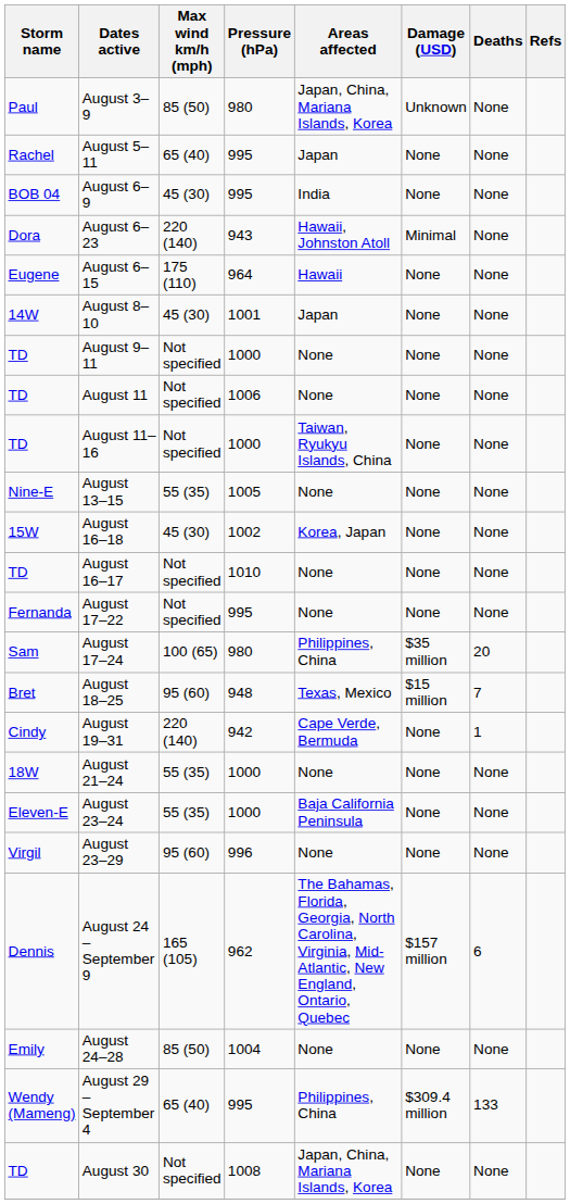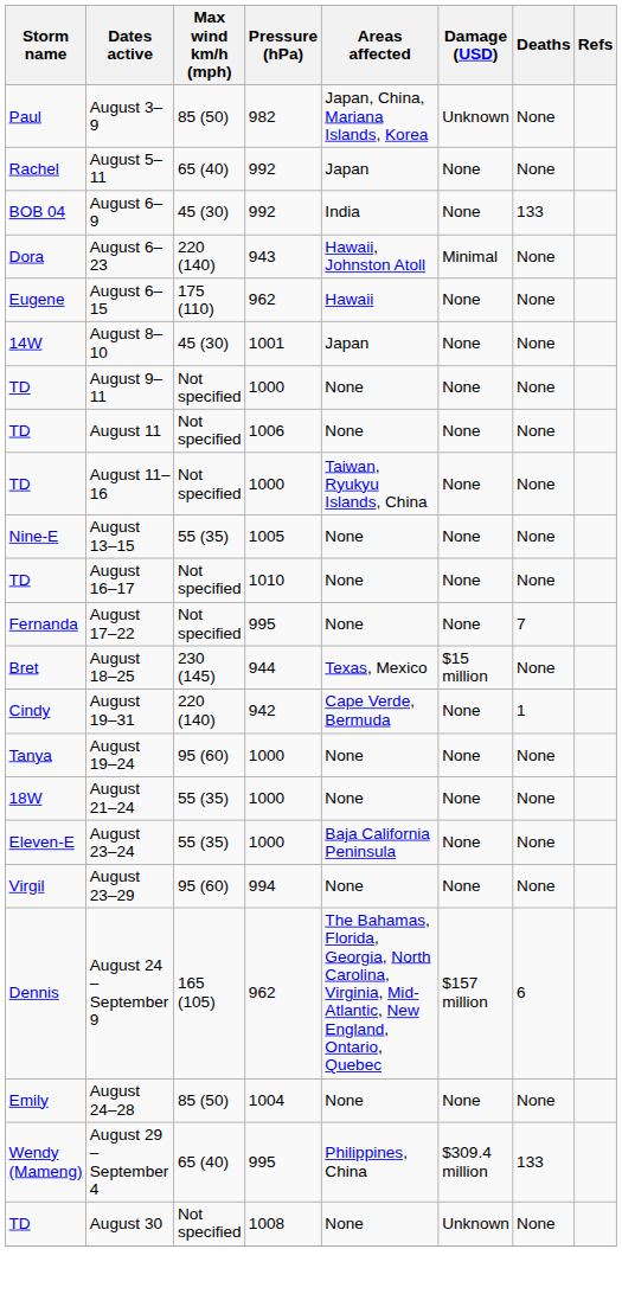 <table class="wikitable sortable">
 <tr>
 <th width="5%">Storm name</th>
 <th width="15%">Dates active</th>
 <th width="10%">Max wind<br>km/h (mph)</th>
 <th width="5%">Pressure<br>(hPa)</th>
 <th width="30%">Areas affected</th>
 <th width="10%">Damage<br>(<a href='#'>USD</a>)</th>
 <th width="5%">Deaths</th>
 <th width="5%">Refs</th>
 </tr>
 <tr>
 <td><a href='#'>Paul</a></td>
 <td>August 3–9</td>
 <td>85 (50)</td>
-<td>980</td>
+<td>982</td>
 <td>Japan, China, <a href='#'>Mariana Islands</a>, <a href='#'>Korea</a></td>
 <td>Unknown</td>
 <td>None</td>
 <td></td>
 </tr>
 <tr>
 <td><a href='#'>Rachel</a></td>
 <td>August 5–11</td>
 <td>65 (40)</td>
-<td>995</td>
+<td>992</td>
 <td>Japan</td>
 <td>None</td>
 <td>None</td>
 <td></td>
 </tr>
 <tr>
 <td><a href='#'>BOB 04</a></td>
 <td>August 6–9</td>
 <td>45 (30)</td>
-<td>995</td>
+<td>992</td>
 <td>India</td>
 <td>None</td>
-<td>None</td>
+<td>133</td>
 <td></td>
 </tr>
 <tr>
 <td><a href='#'>Dora</a></td>
 <td>August 6–23</td>
 <td>220 (140)</td>
 <td>943</td>
 <td><a href='#'>Hawaii</a>, <a href='#'>Johnston Atoll</a></td>
 <td>Minimal</td>
 <td>None</td>
 <td></td>
 </tr>
 <tr>
 <td><a href='#'>Eugene</a></td>
 <td>August 6–15</td>
 <td>175 (110)</td>
-<td>964</td>
+<td>962</td>
 <td><a href='#'>Hawaii</a></td>
 <td>None</td>
 <td>None</td>
 <td></td>
 </tr>
 <tr>
 <td><a href='#'>14W</a></td>
 <td>August 8–10</td>
 <td>45 (30)</td>
 <td>1001</td>
 <td>Japan</td>
 <td>None</td>
 <td>None</td>
 <td></td>
 </tr>
 <tr>
 <td><a href='#'>TD</a></td>
 <td>August 9–11</td>
 <td>Not specified</td>
 <td>1000</td>
 <td>None</td>
 <td>None</td>
 <td>None</td>
 <td></td>
 </tr>
 <tr>
 <td><a href='#'>TD</a></td>
 <td>August 11</td>
 <td>Not specified</td>
 <td>1006</td>
 <td>None</td>
 <td>None</td>
 <td>None</td>
 <td></td>
 </tr>
 <tr>
 <td><a href='#'>TD</a></td>
 <td>August 11–16</td>
 <td>Not specified</td>
 <td>1000</td>
 <td><a href='#'>Taiwan</a>, <a href='#'>Ryukyu Islands</a>, China</td>
 <td>None</td>
 <td>None</td>
 <td></td>
 </tr>
 <tr>
 <td><a href='#'>Nine-E</a></td>
 <td>August 13–15</td>
 <td>55 (35)</td>
 <td>1005</td>
 <td>None</td>
 <td>None</td>
 <td>None</td>
 <td></td>
 </tr>
 <tr>
-<td><a href='#'>15W</a></td>
-<td>August 16–18</td>
-<td>45 (30)</td>
-<td>1002</td>
-<td><a href='#'>Korea</a>, Japan</td>
-<td>None</td>
-<td>None</td>
-<td></td>
-</tr>
-<tr>
 <td><a href='#'>TD</a></td>
 <td>August 16–17</td>
 <td>Not specified</td>
 <td>1010</td>
 <td>None</td>
 <td>None</td>
 <td>None</td>
 <td></td>
 </tr>
 <tr>
 <td><a href='#'>Fernanda</a></td>
 <td>August 17–22</td>
 <td>Not specified</td>
 <td>995</td>
 <td>None</td>
 <td>None</td>
-<td>None</td>
-<td></td>
-</tr>
-<tr>
-<td><a href='#'>Sam</a></td>
-<td>August 17–24</td>
-<td>100 (65)</td>
-<td>980</td>
-<td><a href='#'>Philippines</a>, China</td>
-<td>$35 million</td>
-<td>20</td>
+<td>7</td>
 <td></td>
 </tr>
 <tr>
 <td><a href='#'>Bret</a></td>
 <td>August 18–25</td>
-<td>95 (60)</td>
-<td>948</td>
+<td>230 (145)</td>
+<td>944</td>
 <td><a href='#'>Texas</a>, Mexico</td>
 <td>$15 million</td>
-<td>7</td>
+<td>None</td>
 <td></td>
 </tr>
 <tr>
 <td><a href='#'>Cindy</a></td>
 <td>August 19–31</td>
 <td>220 (140)</td>
 <td>942</td>
 <td><a href='#'>Cape Verde</a>, <a href='#'>Bermuda</a></td>
 <td>None</td>
 <td>1</td>
+<td></td>
+</tr>
+<tr>
+<td><a href='#'>Tanya</a></td>
+<td>August 19–24</td>
+<td>95 (60)</td>
+<td>1000</td>
+<td>None</td>
+<td>None</td>
+<td>None</td>
 <td></td>
 </tr>
 <tr>
 <td><a href='#'>18W</a></td>
 <td>August 21–24</td>
 <td>55 (35)</td>
 <td>1000</td>
 <td>None</td>
 <td>None</td>
 <td>None</td>
 <td></td>
 </tr>
 <tr>
 <td><a href='#'>Eleven-E</a></td>
 <td>August 23–24</td>
 <td>55 (35)</td>
 <td>1000</td>
 <td><a href='#'>Baja California Peninsula</a></td>
 <td>None</td>
 <td>None</td>
 <td></td>
 </tr>
 <tr>
 <td><a href='#'>Virgil</a></td>
 <td>August 23–29</td>
 <td>95 (60)</td>
-<td>996</td>
+<td>994</td>
 <td>None</td>
 <td>None</td>
 <td>None</td>
 <td></td>
 </tr>
 <tr>
 <td><a href='#'>Dennis</a></td>
 <td>August 24 – September 9</td>
 <td>165 (105)</td>
 <td>962</td>
 <td><a href='#'>The Bahamas</a>, <a href='#'>Florida</a>, <a href='#'>Georgia</a>, <a href='#'>North Carolina</a>, <a href='#'>Virginia</a>, <a href='#'>Mid-Atlantic</a>, <a href='#'>New England</a>, <a href='#'>Ontario</a>, <a href='#'>Quebec</a></td>
 <td>$157 million</td>
 <td>6</td>
 <td></td>
 </tr>
 <tr>
 <td><a href='#'>Emily</a></td>
 <td>August 24–28</td>
 <td>85 (50)</td>
 <td>1004</td>
 <td>None</td>
 <td>None</td>
 <td>None</td>
 <td></td>
 </tr>
 <tr>
 <td><a href='#'>Wendy (Mameng)</a></td>
 <td>August 29 – September 4</td>
 <td>65 (40)</td>
 <td>995</td>
 <td><a href='#'>Philippines</a>, China</td>
 <td>$309.4 million</td>
 <td>133</td>
 <td></td>
 </tr>
 <tr>
 <td><a href='#'>TD</a></td>
 <td>August 30</td>
 <td>Not specified</td>
 <td>1008</td>
-<td>Japan, China, <a href='#'>Mariana Islands</a>, <a href='#'>Korea</a></td>
 <td>None</td>
+<td>Unknown</td>
 <td>None</td>
 <td></td>
 </tr>
 <tr>
 </tr>
 </table>
